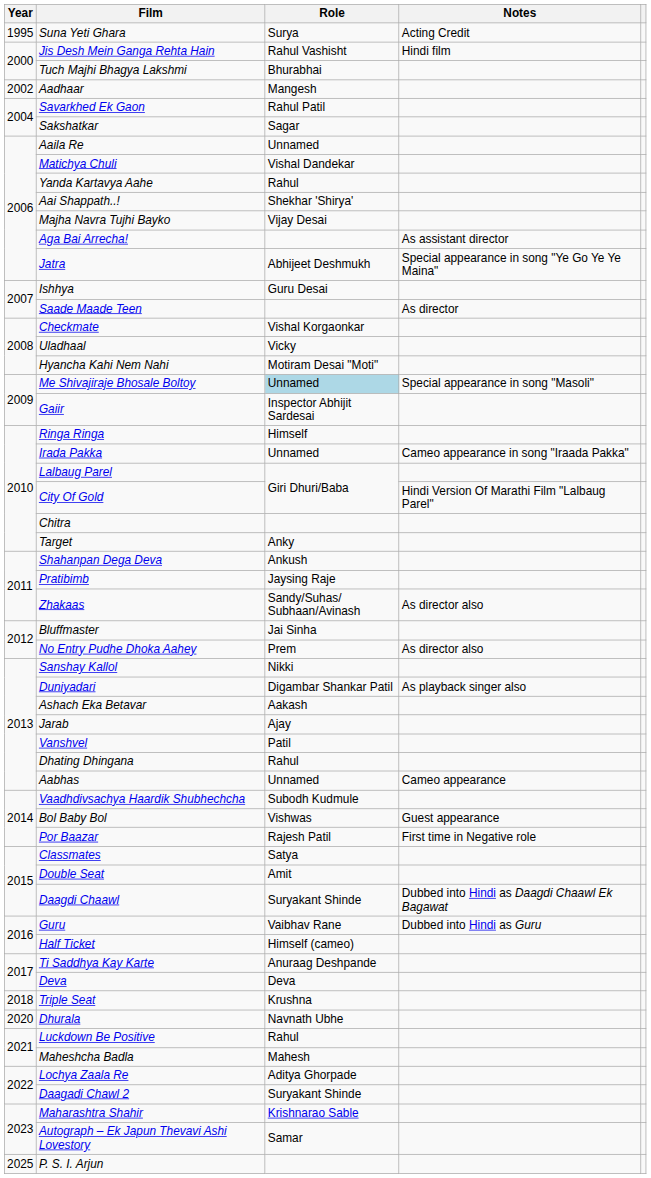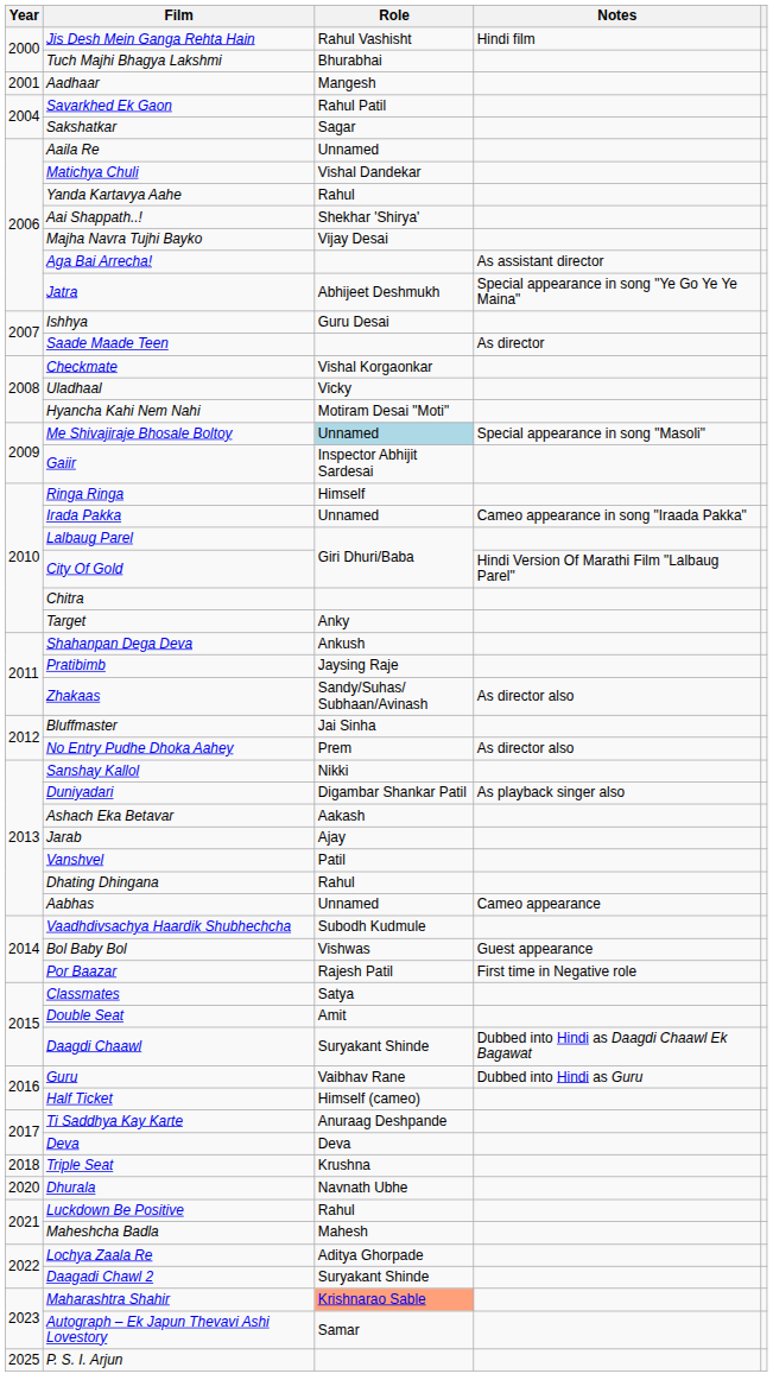 <table class="wikitable sortable">
 <tr>
 <th>Year</th>
 <th>Film</th>
 <th>Role</th>
 <th class="unsortable">Notes</th>
 <th class="unsortable"></th>
-</tr>
-<tr>
-<td>1995</td>
-<td><em>Suna Yeti Ghara</em></td>
-<td>Surya</td>
-<td>Acting Credit</td>
-<td></td>
 </tr>
 <tr>
 <td rowspan="2">2000</td>
 <td><em><a href='#'>Jis Desh Mein Ganga Rehta Hain</a></em></td>
 <td>Rahul Vashisht</td>
 <td>Hindi film</td>
 <td></td>
 </tr>
 <tr>
 <td><em>Tuch Majhi Bhagya Lakshmi</em></td>
 <td>Bhurabhai</td>
 <td></td>
 <td></td>
 </tr>
 <tr>
-<td>2002</td>
+<td>2001</td>
 <td><em>Aadhaar</em></td>
 <td>Mangesh</td>
 <td></td>
 <td></td>
 </tr>
 <tr>
 <td rowspan="2">2004</td>
 <td><em><a href='#'>Savarkhed Ek Gaon</a></em></td>
 <td>Rahul Patil</td>
 <td></td>
 <td></td>
 </tr>
 <tr>
 <td><em>Sakshatkar </em></td>
 <td>Sagar</td>
 <td></td>
 <td></td>
 </tr>
 <tr>
 <td rowspan="7">2006</td>
 <td><em>Aaila Re</em></td>
 <td>Unnamed</td>
 <td></td>
 <td></td>
 </tr>
 <tr>
 <td><em><a href='#'>Matichya Chuli</a></em></td>
 <td>Vishal Dandekar</td>
 <td></td>
 <td></td>
 </tr>
 <tr>
 <td><em>Yanda Kartavya Aahe</em></td>
 <td>Rahul</td>
 <td></td>
 <td></td>
 </tr>
 <tr>
 <td><em>Aai Shappath..!</em></td>
 <td>Shekhar 'Shirya'</td>
 <td></td>
 <td></td>
 </tr>
 <tr>
 <td><em>Majha Navra Tujhi Bayko</em></td>
 <td>Vijay Desai</td>
 <td></td>
 <td></td>
 </tr>
 <tr>
 <td><em><a href='#'>Aga Bai Arrecha!</a></em></td>
 <td></td>
 <td>As assistant director</td>
 <td></td>
 </tr>
 <tr>
 <td><em><a href='#'>Jatra</a></em></td>
 <td>Abhijeet Deshmukh</td>
 <td>Special appearance in song "Ye Go Ye Ye Maina"</td>
 <td></td>
 </tr>
 <tr>
 <td rowspan="2">2007</td>
 <td><em>Ishhya</em></td>
 <td>Guru Desai</td>
 <td></td>
 <td></td>
 </tr>
 <tr>
 <td><em><a href='#'>Saade Maade Teen</a></em></td>
 <td></td>
 <td>As director</td>
 <td></td>
 </tr>
 <tr>
 <td rowspan="3">2008</td>
 <td><em><a href='#'>Checkmate</a></em></td>
 <td>Vishal Korgaonkar</td>
 <td></td>
 <td></td>
 </tr>
 <tr>
 <td><em>Uladhaal</em></td>
 <td>Vicky</td>
 <td></td>
 <td></td>
 </tr>
 <tr>
 <td><em>Hyancha Kahi Nem Nahi</em></td>
 <td>Motiram Desai "Moti"</td>
 <td></td>
 <td></td>
 </tr>
 <tr>
 <td rowspan="2">2009</td>
 <td><em><a href='#'>Me Shivajiraje Bhosale Boltoy</a></em></td>
 <td style="background: lightblue;">Unnamed</td>
 <td>Special appearance in song "Masoli"</td>
 <td></td>
 </tr>
 <tr>
 <td><em><a href='#'>Gaiir</a></em></td>
 <td>Inspector Abhijit Sardesai</td>
 <td></td>
 <td></td>
 </tr>
 <tr>
 <td rowspan="6">2010</td>
 <td><em><a href='#'>Ringa Ringa</a></em></td>
 <td>Himself</td>
 <td></td>
 <td></td>
 </tr>
 <tr>
 <td><em><a href='#'>Irada Pakka</a></em></td>
 <td>Unnamed</td>
 <td>Cameo appearance in song "Iraada Pakka"</td>
 <td></td>
 </tr>
 <tr>
 <td><em><a href='#'>Lalbaug Parel</a></em></td>
 <td rowspan="2">Giri Dhuri/Baba</td>
 <td></td>
 <td></td>
 </tr>
 <tr>
 <td><em><a href='#'>City Of Gold</a></em></td>
 <td>Hindi Version Of Marathi Film "Lalbaug Parel"</td>
 <td></td>
 </tr>
 <tr>
 <td><em>Chitra</em></td>
 <td></td>
 <td></td>
 <td></td>
 </tr>
 <tr>
 <td><em>Target</em></td>
 <td>Anky</td>
 <td></td>
 <td></td>
 </tr>
 <tr>
 <td rowspan="3">2011</td>
 <td><em><a href='#'>Shahanpan Dega Deva</a></em></td>
 <td>Ankush</td>
 <td></td>
 <td></td>
 </tr>
 <tr>
 <td><em><a href='#'>Pratibimb</a></em></td>
 <td>Jaysing Raje</td>
 <td></td>
 <td></td>
 </tr>
 <tr>
 <td><em><a href='#'>Zhakaas</a></em></td>
 <td>Sandy/Suhas/<br>Subhaan/Avinash</td>
 <td>As director also</td>
 <td></td>
 </tr>
 <tr>
 <td rowspan="2">2012</td>
 <td><em>Bluffmaster</em></td>
 <td>Jai Sinha</td>
 <td></td>
 <td></td>
 </tr>
 <tr>
 <td><em><a href='#'>No Entry Pudhe Dhoka Aahey</a></em></td>
 <td>Prem</td>
 <td>As director also</td>
 <td style="text-align:center;"></td>
 </tr>
 <tr>
 <td rowspan="7">2013</td>
 <td><em><a href='#'>Sanshay Kallol</a></em></td>
 <td>Nikki</td>
 <td></td>
 <td></td>
 </tr>
 <tr>
 <td><em><a href='#'>Duniyadari</a></em></td>
 <td>Digambar Shankar Patil</td>
 <td>As playback singer also</td>
 <td style="text-align:center;"></td>
 </tr>
 <tr>
 <td><em>Ashach Eka Betavar</em></td>
 <td>Aakash</td>
 <td></td>
 <td></td>
 </tr>
 <tr>
 <td><em>Jarab</em></td>
 <td>Ajay</td>
 <td></td>
 <td></td>
 </tr>
 <tr>
 <td><em><a href='#'>Vanshvel</a></em></td>
 <td>Patil</td>
 <td></td>
 <td></td>
 </tr>
 <tr>
 <td><em>Dhating Dhingana</em></td>
 <td>Rahul</td>
 <td></td>
 <td></td>
 </tr>
 <tr>
 <td><em>Aabhas</em></td>
 <td>Unnamed</td>
 <td>Cameo appearance</td>
 <td></td>
 </tr>
 <tr>
 <td rowspan="3">2014</td>
 <td><em><a href='#'>Vaadhdivsachya Haardik Shubhechcha</a></em></td>
 <td>Subodh Kudmule</td>
 <td></td>
 <td></td>
 </tr>
 <tr>
 <td><em>Bol Baby Bol</em></td>
 <td>Vishwas</td>
 <td>Guest appearance</td>
 <td></td>
 </tr>
 <tr>
 <td><em><a href='#'>Por Baazar</a></em></td>
 <td>Rajesh Patil</td>
 <td>First time in Negative role</td>
 <td style="text-align:center;"></td>
 </tr>
 <tr>
 <td rowspan="3">2015</td>
 <td><em><a href='#'>Classmates</a></em></td>
 <td>Satya</td>
 <td></td>
 <td style="text-align:center;"></td>
 </tr>
 <tr>
 <td><em><a href='#'>Double Seat</a></em></td>
 <td>Amit</td>
 <td></td>
 <td style="text-align:center;"></td>
 </tr>
 <tr>
 <td><em><a href='#'>Daagdi Chaawl</a></em></td>
 <td>Suryakant Shinde</td>
 <td>Dubbed into <a href='#'>Hindi</a> as <em>Daagdi Chaawl Ek Bagawat</em></td>
 <td style="text-align:center;"></td>
 </tr>
 <tr>
 <td rowspan="2">2016</td>
 <td><em><a href='#'>Guru</a></em></td>
 <td>Vaibhav Rane</td>
 <td>Dubbed into <a href='#'>Hindi</a> as <em>Guru</em></td>
 <td style="text-align:center;"></td>
 </tr>
 <tr>
 <td><em><a href='#'>Half Ticket</a></em></td>
 <td>Himself (cameo)</td>
 <td></td>
 <td></td>
 </tr>
 <tr>
 <td rowspan="2">2017</td>
 <td><em><a href='#'>Ti Saddhya Kay Karte</a></em></td>
 <td>Anuraag Deshpande</td>
 <td></td>
 <td></td>
 </tr>
 <tr>
 <td><em><a href='#'>Deva</a></em></td>
 <td>Deva</td>
 <td></td>
 <td></td>
 </tr>
 <tr>
 <td>2018</td>
 <td><em><a href='#'>Triple Seat</a></em></td>
 <td>Krushna</td>
 <td></td>
 <td></td>
 </tr>
 <tr>
 <td>2020</td>
 <td><em><a href='#'>Dhurala</a></em></td>
 <td>Navnath Ubhe</td>
 <td></td>
 <td></td>
 </tr>
 <tr>
 <td rowspan="2">2021</td>
 <td><em><a href='#'>Luckdown Be Positive</a></em></td>
 <td>Rahul</td>
 <td></td>
 <td></td>
 </tr>
 <tr>
 <td><em>Maheshcha Badla</em></td>
 <td>Mahesh</td>
 <td></td>
 <td></td>
 </tr>
 <tr>
 <td rowspan="2">2022</td>
 <td><em><a href='#'>Lochya Zaala Re</a></em></td>
 <td>Aditya Ghorpade</td>
 <td></td>
 <td></td>
 </tr>
 <tr>
 <td><em><a href='#'>Daagadi Chawl 2</a></em></td>
 <td>Suryakant Shinde</td>
 <td></td>
 <td></td>
 </tr>
 <tr>
 <td rowspan="2">2023</td>
 <td><em><a href='#'>Maharashtra Shahir</a></em></td>
-<td><a href='#'>Krishnarao Sable</a></td>
+<td style="background: lightsalmon;"><a href='#'>Krishnarao Sable</a></td>
 <td></td>
 <td></td>
 </tr>
 <tr>
 <td><em><a href='#'>Autograph – Ek Japun Thevavi Ashi Lovestory</a></em></td>
 <td>Samar</td>
 <td></td>
 <td></td>
 </tr>
 <tr>
 <td>2025</td>
 <td><em>P. S. I. Arjun</em></td>
 <td></td>
 <td></td>
 <td></td>
 </tr>
 </table>
